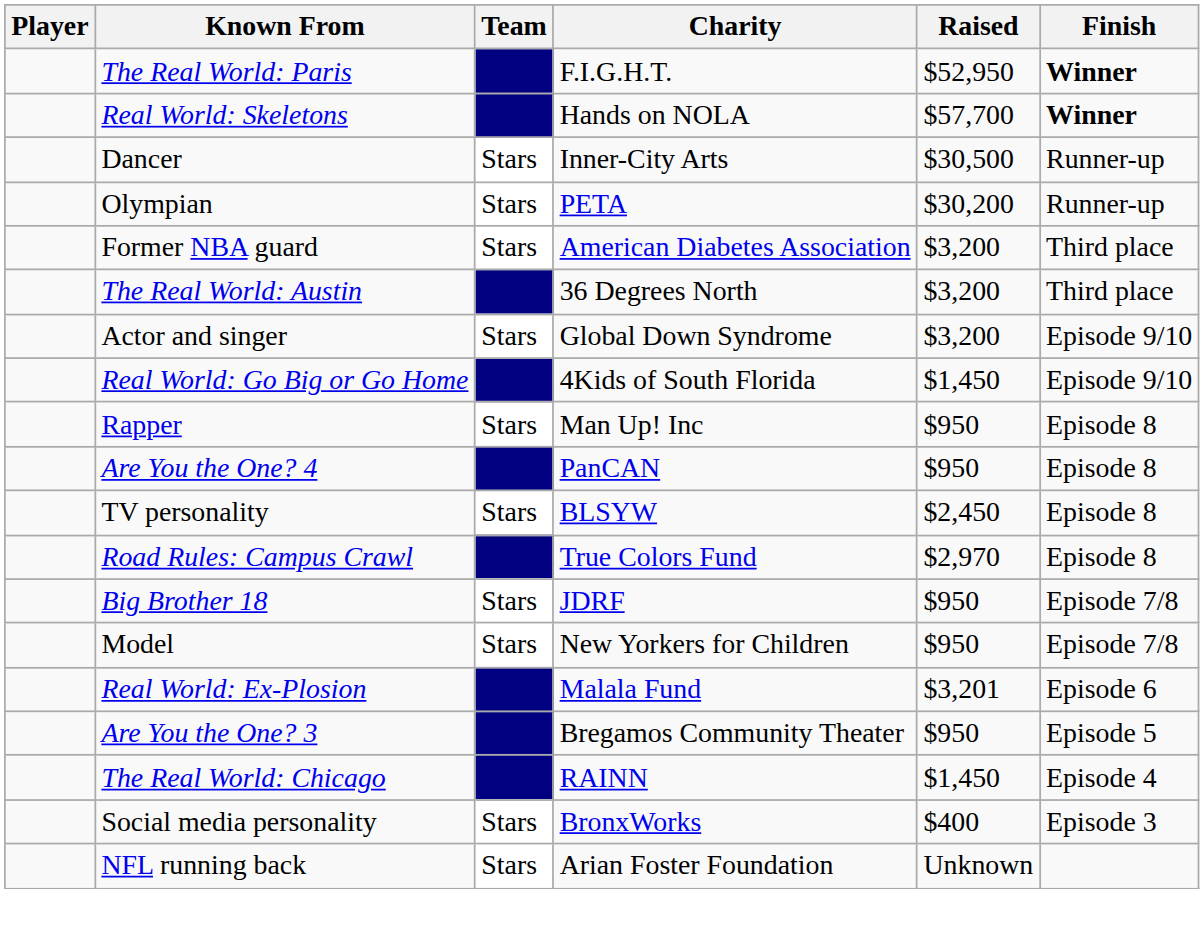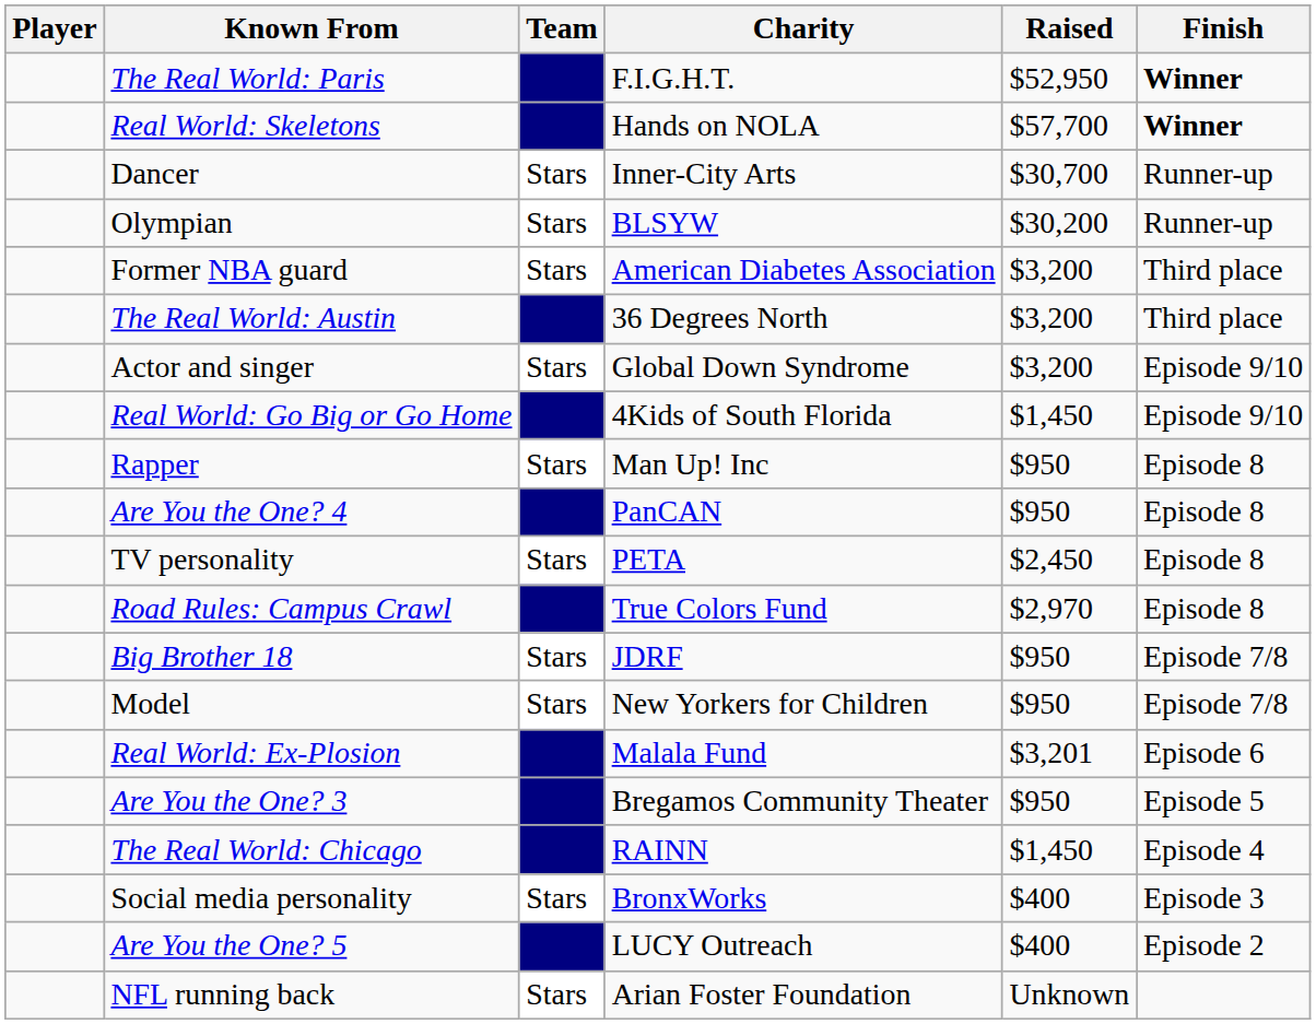 <table class="sortable wikitable">
 <tr>
 <th>Player</th>
 <th nowrap>Known From</th>
 <th>Team</th>
 <th nowrap>Charity</th>
 <th nowrap>Raised</th>
 <th nowrap>Finish</th>
 </tr>
 <tr>
 <td nowrap></td>
 <td><em><a href='#'>The Real World: Paris</a></em></td>
 <td style="background: navy;"></td>
 <td>F.I.G.H.T.</td>
 <td>$52,950</td>
 <td><strong>Winner</strong></td>
 </tr>
 <tr>
 <td></td>
 <td><em><a href='#'>Real World: Skeletons</a></em></td>
 <td style="background: navy;"></td>
 <td>Hands on NOLA</td>
 <td>$57,700</td>
 <td><strong>Winner</strong></td>
 </tr>
 <tr>
 <td></td>
 <td>Dancer</td>
 <td style="background: white;">Stars</td>
 <td>Inner-City Arts</td>
-<td>$30,500</td>
+<td>$30,700</td>
 <td nowrap>Runner-up</td>
 </tr>
 <tr>
 <td></td>
 <td>Olympian</td>
 <td style="background: white;">Stars</td>
-<td><a href='#'>PETA</a></td>
+<td><a href='#'>BLSYW</a></td>
 <td>$30,200</td>
 <td>Runner-up</td>
 </tr>
 <tr>
 <td></td>
 <td>Former <a href='#'>NBA</a> guard</td>
 <td style="background: white;">Stars</td>
 <td nowrap><a href='#'>American Diabetes Association</a></td>
 <td>$3,200</td>
 <td nowrap>Third place</td>
 </tr>
 <tr>
 <td></td>
 <td><em><a href='#'>The Real World: Austin</a></em></td>
 <td style="background: navy;"></td>
 <td>36 Degrees North</td>
 <td>$3,200</td>
 <td>Third place</td>
 </tr>
 <tr>
 <td></td>
 <td>Actor and singer</td>
 <td style="background: white;">Stars</td>
 <td>Global Down Syndrome</td>
 <td>$3,200</td>
 <td nowrap>Episode 9/10</td>
 </tr>
 <tr>
 <td></td>
 <td nowrap><em><a href='#'>Real World: Go Big or Go Home</a></em></td>
 <td style="background: navy;"></td>
 <td>4Kids of South Florida</td>
 <td>$1,450</td>
 <td>Episode 9/10</td>
 </tr>
 <tr>
 <td></td>
 <td><a href='#'>Rapper</a></td>
 <td style="background: white;">Stars</td>
 <td>Man Up! Inc</td>
 <td>$950</td>
 <td>Episode 8</td>
 </tr>
 <tr>
 <td></td>
 <td><em><a href='#'>Are You the One? 4</a></em></td>
 <td style="background: navy;"></td>
 <td><a href='#'>PanCAN</a></td>
 <td>$950</td>
 <td>Episode 8</td>
 </tr>
 <tr>
 <td></td>
 <td>TV personality</td>
 <td style="background: white;">Stars</td>
-<td><a href='#'>BLSYW</a></td>
+<td><a href='#'>PETA</a></td>
 <td>$2,450</td>
 <td>Episode 8</td>
 </tr>
 <tr>
 <td></td>
 <td><em><a href='#'>Road Rules: Campus Crawl</a></em></td>
 <td style="background: navy;"></td>
 <td><a href='#'>True Colors Fund</a></td>
 <td>$2,970</td>
 <td>Episode 8</td>
 </tr>
 <tr>
 <td></td>
 <td><em><a href='#'>Big Brother 18</a></em></td>
 <td style="background: white;">Stars</td>
 <td nowrap><a href='#'>JDRF</a></td>
 <td>$950</td>
 <td>Episode 7/8</td>
 </tr>
 <tr>
 <td></td>
 <td>Model</td>
 <td style="background: white;">Stars</td>
 <td>New Yorkers for Children</td>
 <td>$950</td>
 <td>Episode 7/8</td>
 </tr>
 <tr>
 <td></td>
 <td><em><a href='#'>Real World: Ex-Plosion</a></em></td>
 <td style="background: navy;"></td>
 <td><a href='#'>Malala Fund</a></td>
 <td>$3,201</td>
 <td>Episode 6</td>
 </tr>
 <tr>
 <td></td>
 <td><a href='#'><em>Are You the One? 3</em></a></td>
 <td style="background: navy;"></td>
 <td>Bregamos Community Theater</td>
 <td>$950</td>
 <td>Episode 5</td>
 </tr>
 <tr>
 <td></td>
 <td><em><a href='#'>The Real World: Chicago</a></em></td>
 <td style="background: navy;"></td>
 <td><a href='#'>RAINN</a></td>
 <td>$1,450</td>
 <td>Episode 4</td>
 </tr>
 <tr>
 <td nowrap></td>
 <td>Social media personality</td>
 <td style="background: white;">Stars</td>
 <td><a href='#'>BronxWorks</a></td>
 <td>$400</td>
 <td>Episode 3</td>
 </tr>
 <tr>
 <td></td>
+<td><em><a href='#'>Are You the One? 5</a></em></td>
+<td style="background: navy;"></td>
+<td>LUCY Outreach</td>
+<td>$400</td>
+<td>Episode 2</td>
+</tr>
+<tr>
+<td></td>
 <td Former NFL><a href='#'>NFL</a> running back</td>
 <td style="background: white;">Stars</td>
 <td>Arian Foster Foundation</td>
 <td>Unknown</td>
 <td></td>
 </tr>
 </table>
